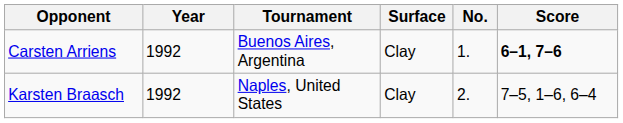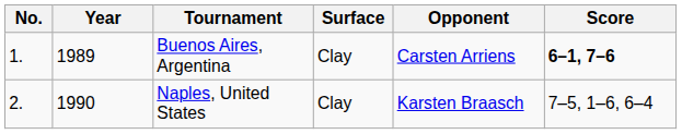 <table class="sortable wikitable" style=font-size:97%>
 <tr>
-<th width=200>Opponent</th>
+<th width=50>No.</th>
 <th width=145>Year</th>
 <th width=200>Tournament</th>
 <th width=75>Surface</th>
-<th width=50>No.</th>
+<th width=200>Opponent</th>
 <th width=200>Score</th>
 </tr>
 <tr>
-<td> <a href='#'>Carsten Arriens</a></td>
-<td>1992</td>
+<td>1.</td>
+<td>1989</td>
 <td><a href='#'>Buenos Aires</a>, Argentina</td>
 <td>Clay</td>
-<td>1.</td>
+<td> <a href='#'>Carsten Arriens</a></td>
 <td><strong>6–1, 7–6</strong></td>
 </tr>
 <tr>
-<td> <a href='#'>Karsten Braasch</a></td>
-<td>1992</td>
+<td>2.</td>
+<td>1990</td>
 <td><a href='#'>Naples</a>, United States</td>
 <td>Clay</td>
-<td>2.</td>
+<td> <a href='#'>Karsten Braasch</a></td>
 <td>7–5, 1–6, 6–4</td>
 </tr>
 </table>
